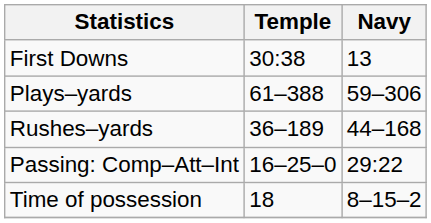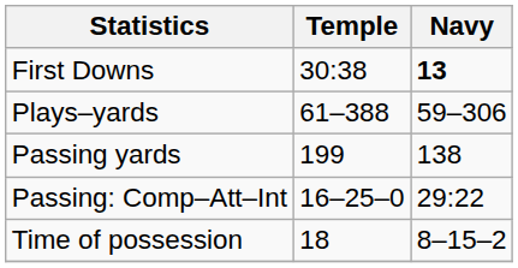 <table class="wikitable">
 <tr>
 <th>Statistics</th>
 <th>Temple</th>
 <th>Navy</th>
 </tr>
 <tr>
 <td>First Downs</td>
 <td>30:38</td>
-<td>13</td>
+<td><strong>13</strong></td>
 </tr>
 <tr>
 <td>Plays–yards</td>
 <td>61–388</td>
 <td>59–306</td>
 </tr>
 <tr>
-<td>Rushes–yards</td>
-<td>36–189</td>
-<td>44–168</td>
+<td>Passing yards</td>
+<td>199</td>
+<td>138</td>
 </tr>
 <tr>
 <td>Passing: Comp–Att–Int</td>
 <td>16–25–0</td>
 <td>29:22</td>
 </tr>
 <tr>
 <td>Time of possession</td>
 <td>18</td>
 <td>8–15–2</td>
 </tr>
 <tr>
 </tr>
 </table>
